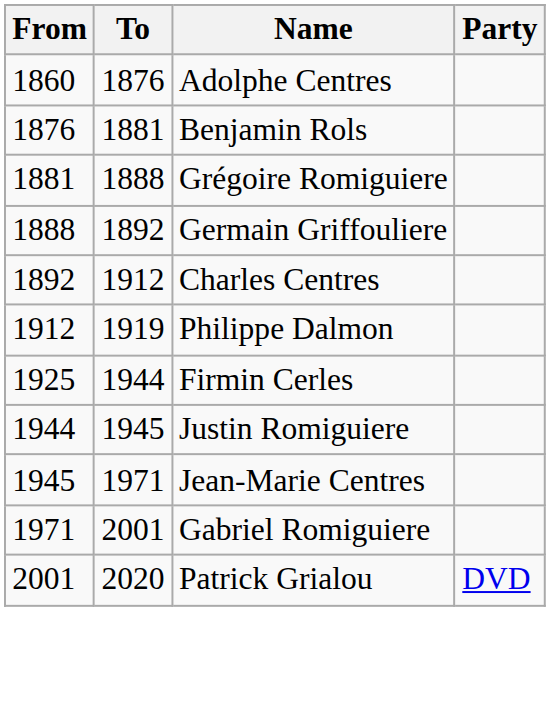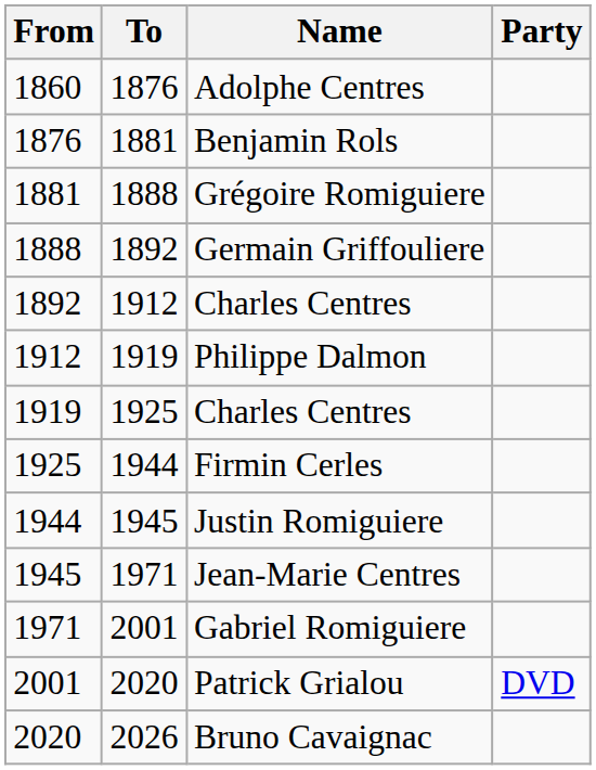 <table class="wikitable">
 <tr>
 <th>From</th>
 <th>To</th>
 <th>Name</th>
 <th>Party</th>
 </tr>
 <tr>
 <td>1860</td>
 <td>1876</td>
 <td>Adolphe Centres</td>
 <td></td>
 </tr>
 <tr>
 <td>1876</td>
 <td>1881</td>
 <td>Benjamin Rols</td>
 <td></td>
 </tr>
 <tr>
 <td>1881</td>
 <td>1888</td>
 <td>Grégoire Romiguiere</td>
 <td></td>
 </tr>
 <tr>
 <td>1888</td>
 <td>1892</td>
 <td>Germain Griffouliere</td>
 <td></td>
 </tr>
 <tr>
 <td>1892</td>
 <td>1912</td>
 <td>Charles Centres</td>
 <td></td>
 </tr>
 <tr>
 <td>1912</td>
 <td>1919</td>
 <td>Philippe Dalmon</td>
 <td></td>
 </tr>
 <tr>
+<td>1919</td>
+<td>1925</td>
+<td>Charles Centres</td>
+<td></td>
+</tr>
+<tr>
 <td>1925</td>
 <td>1944</td>
 <td>Firmin Cerles</td>
 <td></td>
 </tr>
 <tr>
 <td>1944</td>
 <td>1945</td>
 <td>Justin Romiguiere</td>
 <td></td>
 </tr>
 <tr>
 <td>1945</td>
 <td>1971</td>
 <td>Jean-Marie Centres</td>
 <td></td>
 </tr>
 <tr>
 <td>1971</td>
 <td>2001</td>
 <td>Gabriel Romiguiere</td>
 <td></td>
 </tr>
 <tr>
 <td>2001</td>
 <td>2020</td>
 <td>Patrick Grialou</td>
 <td><a href='#'>DVD</a></td>
 </tr>
+<tr>
+<td>2020</td>
+<td>2026</td>
+<td>Bruno Cavaignac</td>
+<td></td>
+</tr>
 </table>
